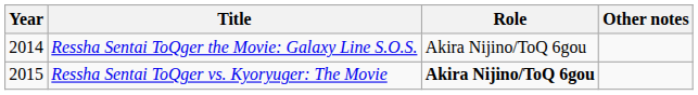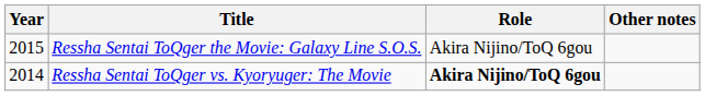 <table class="wikitable" style="font-size: 90%;">
 <tr>
 <th>Year</th>
 <th>Title</th>
 <th>Role</th>
 <th>Other notes</th>
 </tr>
 <tr>
-<td>2014</td>
+<td>2015</td>
 <td><em><a href='#'>Ressha Sentai ToQger the Movie: Galaxy Line S.O.S.</a></em></td>
 <td>Akira Nijino/ToQ 6gou</td>
 <td></td>
 </tr>
 <tr>
-<td>2015</td>
+<td>2014</td>
 <td><em><a href='#'>Ressha Sentai ToQger vs. Kyoryuger: The Movie</a></em></td>
 <td><strong>Akira Nijino/ToQ 6gou</strong></td>
 <td></td>
 </tr>
 </table>
